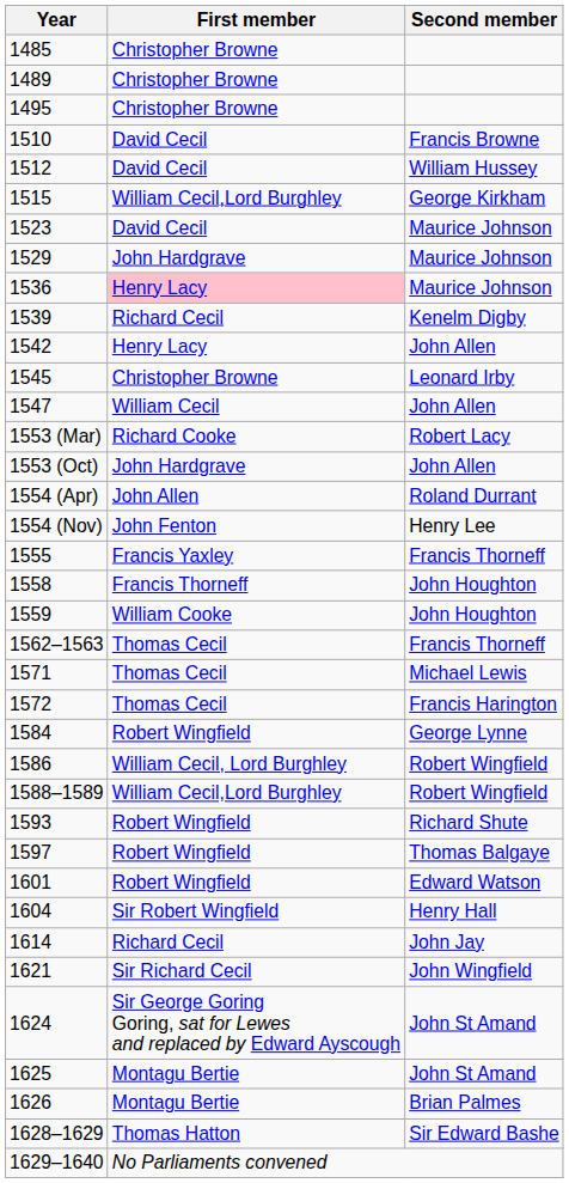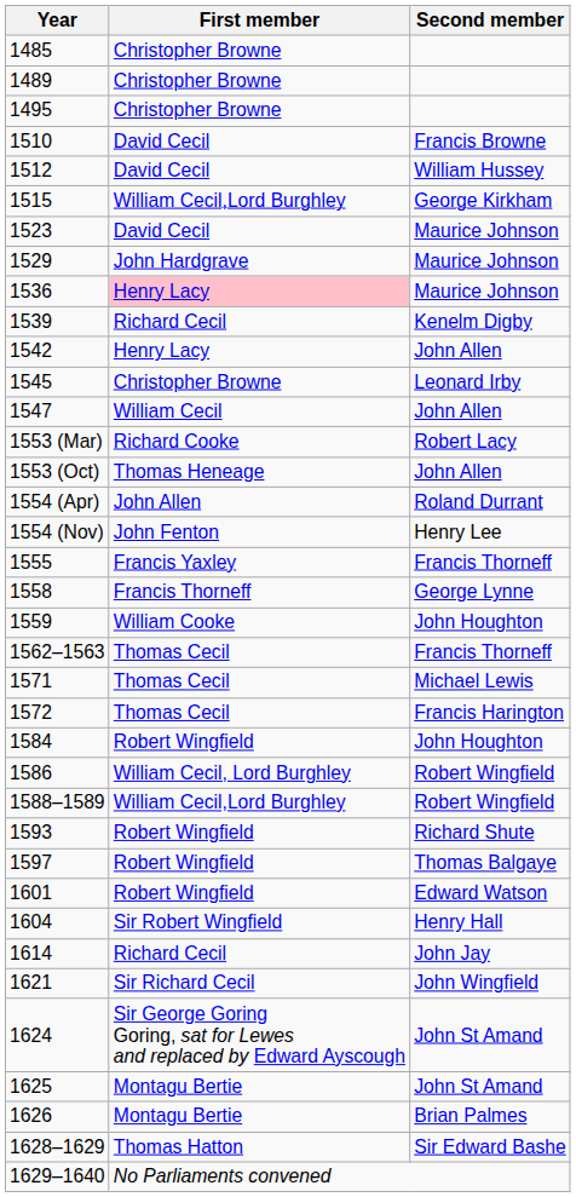 <table class="wikitable">
 <tr>
 <th>Year</th>
 <th>First member</th>
 <th>Second member</th>
 </tr>
 <tr>
 <td>1485</td>
 <td><a href='#'>Christopher Browne</a></td>
 <td></td>
 </tr>
 <tr>
 <td>1489</td>
 <td><a href='#'>Christopher Browne</a></td>
 <td></td>
 </tr>
 <tr>
 <td>1495</td>
 <td><a href='#'>Christopher Browne</a></td>
 <td></td>
 </tr>
 <tr>
 <td>1510</td>
 <td><a href='#'>David Cecil</a></td>
 <td><a href='#'>Francis Browne</a></td>
 </tr>
 <tr>
 <td>1512</td>
 <td><a href='#'>David Cecil</a></td>
 <td><a href='#'>William Hussey</a></td>
 </tr>
 <tr>
 <td>1515</td>
 <td><a href='#'>William Cecil,Lord Burghley</a></td>
 <td><a href='#'>George Kirkham</a></td>
 </tr>
 <tr>
 <td>1523</td>
 <td><a href='#'>David Cecil</a></td>
 <td><a href='#'>Maurice Johnson</a></td>
 </tr>
 <tr>
 <td>1529</td>
 <td><a href='#'>John Hardgrave</a></td>
 <td><a href='#'>Maurice Johnson</a></td>
 </tr>
 <tr>
 <td>1536</td>
 <td style="background: pink;"><a href='#'>Henry Lacy</a></td>
 <td><a href='#'>Maurice Johnson</a></td>
 </tr>
 <tr>
 <td>1539</td>
 <td><a href='#'>Richard Cecil</a></td>
 <td><a href='#'>Kenelm Digby</a></td>
 </tr>
 <tr>
 <td>1542</td>
 <td><a href='#'>Henry Lacy</a></td>
 <td><a href='#'>John Allen</a></td>
 </tr>
 <tr>
 <td>1545</td>
 <td><a href='#'>Christopher Browne</a></td>
 <td><a href='#'>Leonard Irby</a></td>
 </tr>
 <tr>
 <td>1547</td>
 <td><a href='#'>William Cecil</a></td>
 <td><a href='#'>John Allen</a></td>
 </tr>
 <tr>
 <td>1553 (Mar)</td>
 <td><a href='#'>Richard Cooke</a></td>
 <td><a href='#'>Robert Lacy</a></td>
 </tr>
 <tr>
 <td>1553 (Oct)</td>
-<td><a href='#'>John Hardgrave</a></td>
+<td><a href='#'>Thomas Heneage</a></td>
 <td><a href='#'>John Allen</a></td>
 </tr>
 <tr>
 <td>1554 (Apr)</td>
 <td><a href='#'>John Allen</a></td>
 <td><a href='#'>Roland Durrant</a></td>
 </tr>
 <tr>
 <td>1554 (Nov)</td>
 <td><a href='#'>John Fenton</a></td>
 <td>Henry Lee </td>
 </tr>
 <tr>
 <td>1555</td>
 <td><a href='#'>Francis Yaxley</a></td>
 <td><a href='#'>Francis Thorneff</a></td>
 </tr>
 <tr>
 <td>1558</td>
 <td><a href='#'>Francis Thorneff</a></td>
-<td><a href='#'>John Houghton</a></td>
+<td><a href='#'>George Lynne</a></td>
 </tr>
 <tr>
 <td>1559</td>
 <td><a href='#'>William Cooke</a></td>
 <td><a href='#'>John Houghton</a></td>
 </tr>
 <tr>
 <td>1562–1563</td>
 <td><a href='#'>Thomas Cecil</a></td>
 <td><a href='#'>Francis Thorneff</a></td>
 </tr>
 <tr>
 <td>1571</td>
 <td><a href='#'>Thomas Cecil</a></td>
 <td><a href='#'>Michael Lewis</a></td>
 </tr>
 <tr>
 <td>1572</td>
 <td><a href='#'>Thomas Cecil</a></td>
 <td><a href='#'>Francis Harington</a></td>
 </tr>
 <tr>
 <td>1584</td>
 <td><a href='#'>Robert Wingfield</a></td>
-<td><a href='#'>George Lynne</a></td>
+<td><a href='#'>John Houghton</a></td>
 </tr>
 <tr>
 <td>1586</td>
 <td><a href='#'>William Cecil, Lord Burghley</a></td>
 <td><a href='#'>Robert Wingfield</a></td>
 </tr>
 <tr>
 <td>1588–1589</td>
 <td><a href='#'>William Cecil,Lord Burghley</a></td>
 <td><a href='#'>Robert Wingfield</a></td>
 </tr>
 <tr>
 <td>1593</td>
 <td><a href='#'>Robert Wingfield</a></td>
 <td><a href='#'>Richard Shute</a></td>
 </tr>
 <tr>
 <td>1597</td>
 <td><a href='#'>Robert Wingfield</a></td>
 <td><a href='#'>Thomas Balgaye</a></td>
 </tr>
 <tr>
 <td>1601</td>
 <td><a href='#'>Robert Wingfield</a></td>
 <td><a href='#'>Edward Watson</a></td>
 </tr>
 <tr>
 <td>1604</td>
 <td><a href='#'>Sir Robert Wingfield</a></td>
 <td><a href='#'>Henry Hall</a></td>
 </tr>
 <tr>
 <td>1614</td>
 <td><a href='#'>Richard Cecil</a></td>
 <td><a href='#'>John Jay</a></td>
 </tr>
 <tr>
 <td>1621</td>
 <td><a href='#'>Sir Richard Cecil</a></td>
 <td><a href='#'>John Wingfield</a></td>
 </tr>
 <tr>
 <td>1624</td>
 <td><a href='#'>Sir George Goring</a> <br>Goring, <em>sat for Lewes <br> and replaced by</em> <a href='#'>Edward Ayscough</a></td>
 <td><a href='#'>John St Amand</a></td>
 </tr>
 <tr>
 <td>1625</td>
 <td><a href='#'>Montagu Bertie</a></td>
 <td><a href='#'>John St Amand</a></td>
 </tr>
 <tr>
 <td>1626</td>
 <td><a href='#'>Montagu Bertie</a></td>
 <td><a href='#'>Brian Palmes</a></td>
 </tr>
 <tr>
 <td>1628–1629</td>
 <td><a href='#'>Thomas Hatton</a></td>
 <td><a href='#'>Sir Edward Bashe</a></td>
 </tr>
 <tr>
 <td>1629–1640</td>
 <td colspan = "2"><em>No Parliaments convened</em></td>
 </tr>
 </table>
